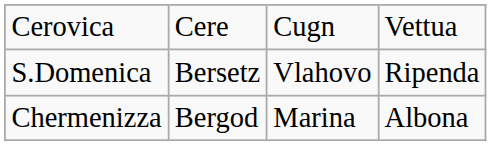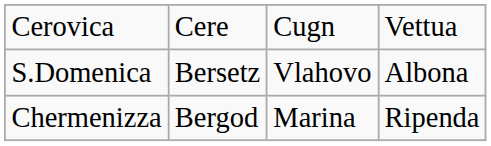 <table Class="wikitable">
 <tr>
 <td>Cerovica</td>
 <td>Cere</td>
 <td>Cugn</td>
 <td>Vettua</td>
 </tr>
 <tr>
 <td>S.Domenica</td>
 <td>Bersetz</td>
 <td>Vlahovo</td>
-<td>Ripenda</td>
+<td>Albona</td>
 </tr>
 <tr>
 <td>Chermenizza</td>
 <td>Bergod</td>
 <td>Marina</td>
-<td>Albona</td>
+<td>Ripenda</td>
 </tr>
 </table>
